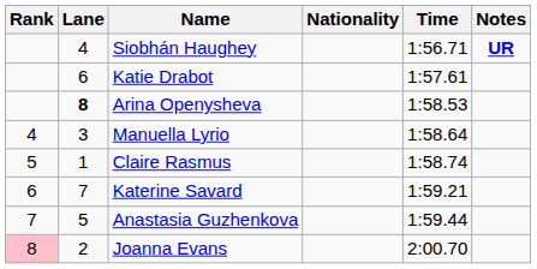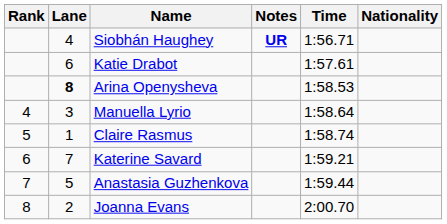 <table class="wikitable sortable" style="text-align:center">
 <tr>
 <th>Rank</th>
 <th>Lane</th>
 <th>Name</th>
+<th>Notes</th>
+<th>Time</th>
 <th>Nationality</th>
-<th>Time</th>
-<th>Notes</th>
 </tr>
 <tr>
 <td></td>
 <td>4</td>
 <td align="left"><a href='#'>Siobhán Haughey</a></td>
+<td><strong><a href='#'>UR</a></strong></td>
+<td>1:56.71</td>
 <td align="left"></td>
-<td>1:56.71</td>
-<td><strong><a href='#'>UR</a></strong></td>
 </tr>
 <tr>
 <td></td>
 <td>6</td>
 <td align="left"><a href='#'>Katie Drabot</a></td>
+<td></td>
+<td>1:57.61</td>
 <td align="left"></td>
-<td>1:57.61</td>
-<td></td>
 </tr>
 <tr>
 <td></td>
 <td><strong>8</strong></td>
 <td align="left"><a href='#'>Arina Openysheva</a></td>
+<td></td>
+<td>1:58.53</td>
 <td align="left"></td>
-<td>1:58.53</td>
-<td></td>
 </tr>
 <tr>
 <td>4</td>
 <td>3</td>
 <td align="left"><a href='#'>Manuella Lyrio</a></td>
+<td></td>
+<td>1:58.64</td>
 <td align="left"></td>
-<td>1:58.64</td>
-<td></td>
 </tr>
 <tr>
 <td>5</td>
 <td>1</td>
 <td align="left"><a href='#'>Claire Rasmus</a></td>
+<td></td>
+<td>1:58.74</td>
 <td align="left"></td>
-<td>1:58.74</td>
-<td></td>
 </tr>
 <tr>
 <td>6</td>
 <td>7</td>
 <td align="left"><a href='#'>Katerine Savard</a></td>
+<td></td>
+<td>1:59.21</td>
 <td align="left"></td>
-<td>1:59.21</td>
-<td></td>
 </tr>
 <tr>
 <td>7</td>
 <td>5</td>
 <td align="left"><a href='#'>Anastasia Guzhenkova</a></td>
+<td></td>
+<td>1:59.44</td>
 <td align="left"></td>
-<td>1:59.44</td>
-<td></td>
 </tr>
 <tr>
-<td style="background: pink;">8</td>
+<td>8</td>
 <td>2</td>
 <td align="left"><a href='#'>Joanna Evans</a></td>
+<td></td>
+<td>2:00.70</td>
 <td align="left"></td>
-<td>2:00.70</td>
-<td></td>
 </tr>
 </table>
